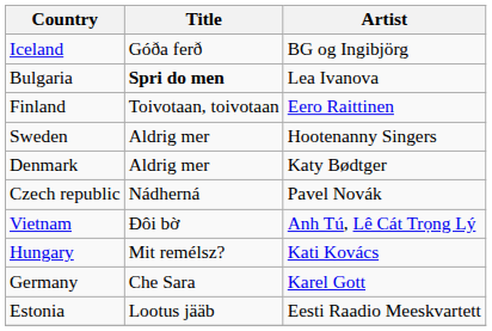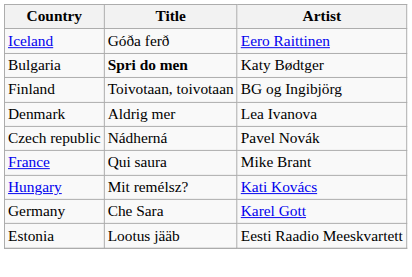 <table class="wikitable">
 <tr>
 <th>Country</th>
 <th>Title</th>
 <th>Artist</th>
 </tr>
 <tr>
 <td><a href='#'>Iceland</a></td>
 <td>Góða ferð</td>
-<td>BG og Ingibjörg</td>
+<td><a href='#'>Eero Raittinen</a></td>
 </tr>
 <tr>
 <td>Bulgaria</td>
 <td><strong>Spri do men</strong></td>
-<td>Lea Ivanova</td>
+<td>Katy Bødtger</td>
 </tr>
 <tr>
 <td>Finland</td>
 <td>Toivotaan, toivotaan</td>
-<td><a href='#'>Eero Raittinen</a></td>
-</tr>
-<tr>
-<td>Sweden</td>
-<td>Aldrig mer</td>
-<td>Hootenanny Singers</td>
+<td>BG og Ingibjörg</td>
 </tr>
 <tr>
 <td>Denmark</td>
 <td>Aldrig mer</td>
-<td>Katy Bødtger</td>
+<td>Lea Ivanova</td>
 </tr>
 <tr>
 <td>Czech republic</td>
 <td>Nádherná</td>
 <td>Pavel Novák</td>
 </tr>
 <tr>
-<td><a href='#'>Vietnam</a></td>
-<td>Đôi bờ</td>
-<td><a href='#'>Anh Tú</a>, <a href='#'>Lê Cát Trọng Lý</a></td>
+<td><a href='#'>France</a></td>
+<td>Qui saura</td>
+<td>Mike Brant</td>
 </tr>
 <tr>
 <td><a href='#'>Hungary</a></td>
 <td>Mit remélsz?</td>
 <td><a href='#'>Kati Kovács</a></td>
 </tr>
 <tr>
 <td>Germany</td>
 <td>Che Sara</td>
 <td><a href='#'>Karel Gott</a></td>
 </tr>
 <tr>
 <td>Estonia</td>
 <td>Lootus jääb</td>
 <td>Eesti Raadio Meeskvartett</td>
 </tr>
 <tr>
 </tr>
 </table>
